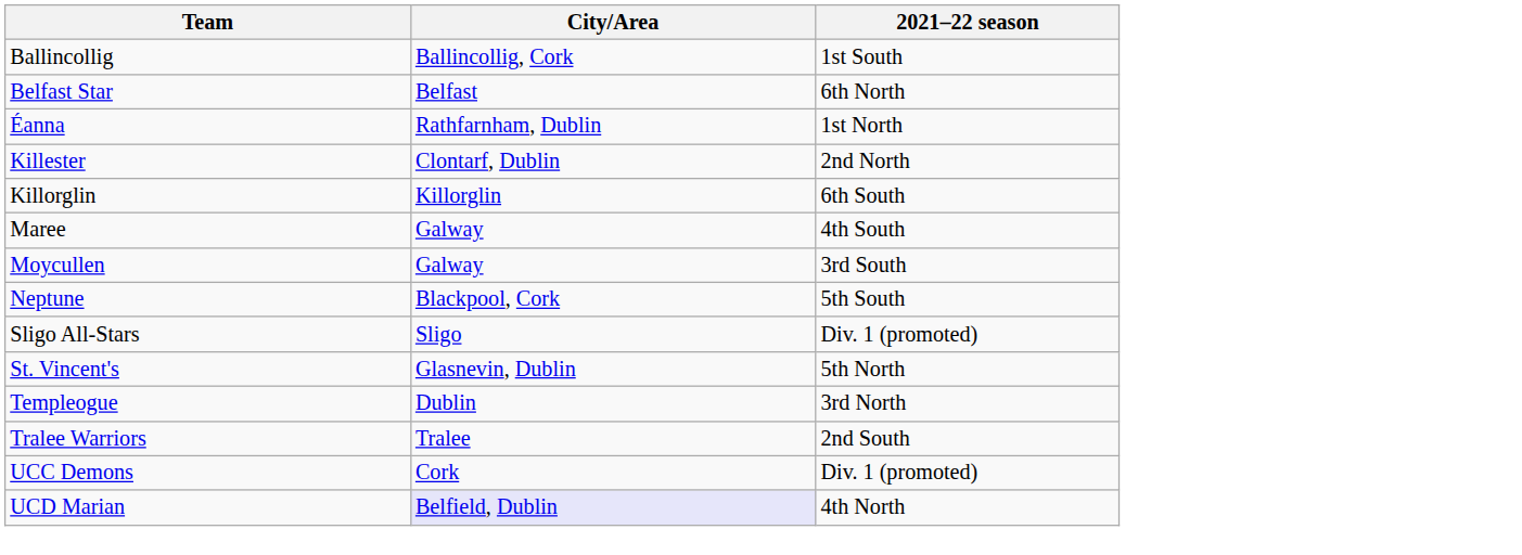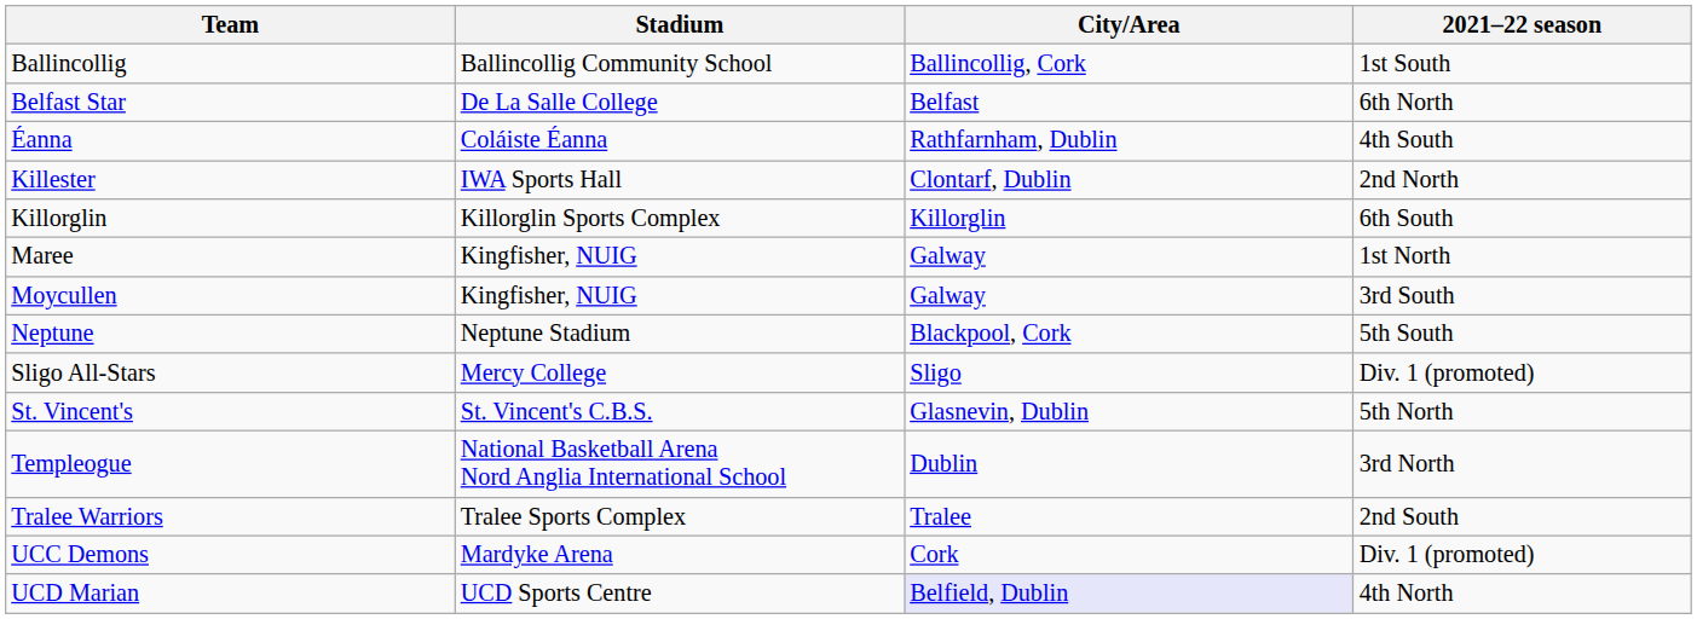 <table class="wikitable">
 <tr>
 <th width=20%>Team</th>
+<th width=20%>Stadium</th>
 <th width=20%>City/Area</th>
 <th width=15%>2021–22 season</th>
 </tr>
 <tr>
 <td>Ballincollig</td>
+<td>Ballincollig Community School</td>
 <td><a href='#'>Ballincollig</a>, <a href='#'>Cork</a></td>
 <td>1st South</td>
 </tr>
 <tr>
 <td><a href='#'>Belfast Star</a></td>
+<td><a href='#'>De La Salle College</a></td>
 <td><a href='#'>Belfast</a></td>
 <td>6th North</td>
 </tr>
 <tr>
 <td><a href='#'>Éanna</a></td>
+<td><a href='#'>Coláiste Éanna</a></td>
 <td><a href='#'>Rathfarnham</a>, <a href='#'>Dublin</a></td>
-<td>1st North</td>
+<td>4th South</td>
 </tr>
 <tr>
 <td><a href='#'>Killester</a></td>
+<td><a href='#'>IWA</a> Sports Hall</td>
 <td><a href='#'>Clontarf</a>, <a href='#'>Dublin</a></td>
 <td>2nd North</td>
 </tr>
 <tr>
 <td>Killorglin</td>
+<td>Killorglin Sports Complex</td>
 <td><a href='#'>Killorglin</a></td>
 <td>6th South</td>
 </tr>
 <tr>
 <td>Maree</td>
+<td>Kingfisher, <a href='#'>NUIG</a></td>
 <td><a href='#'>Galway</a></td>
-<td>4th South</td>
+<td>1st North</td>
 </tr>
 <tr>
 <td><a href='#'>Moycullen</a></td>
+<td>Kingfisher, <a href='#'>NUIG</a></td>
 <td><a href='#'>Galway</a></td>
 <td>3rd South</td>
 </tr>
 <tr>
 <td><a href='#'>Neptune</a></td>
+<td>Neptune Stadium</td>
 <td><a href='#'>Blackpool</a>, <a href='#'>Cork</a></td>
 <td>5th South</td>
 </tr>
 <tr>
 <td>Sligo All-Stars</td>
+<td><a href='#'>Mercy College</a></td>
 <td><a href='#'>Sligo</a></td>
 <td>Div. 1 (promoted)</td>
 </tr>
 <tr>
 <td><a href='#'>St. Vincent's</a></td>
+<td><a href='#'>St. Vincent's C.B.S.</a></td>
 <td><a href='#'>Glasnevin</a>, <a href='#'>Dublin</a></td>
 <td>5th North</td>
 </tr>
 <tr>
 <td><a href='#'>Templeogue</a></td>
+<td><a href='#'>National Basketball Arena</a><br><a href='#'>Nord Anglia International School</a></td>
 <td><a href='#'>Dublin</a></td>
 <td>3rd North</td>
 </tr>
 <tr>
 <td><a href='#'>Tralee Warriors</a></td>
+<td>Tralee Sports Complex</td>
 <td><a href='#'>Tralee</a></td>
 <td>2nd South</td>
 </tr>
 <tr>
 <td><a href='#'>UCC Demons</a></td>
+<td><a href='#'>Mardyke Arena</a></td>
 <td><a href='#'>Cork</a></td>
 <td>Div. 1 (promoted)</td>
 </tr>
 <tr>
 <td><a href='#'>UCD Marian</a></td>
+<td><a href='#'>UCD</a> Sports Centre</td>
 <td style="background: lavender;"><a href='#'>Belfield</a>, <a href='#'>Dublin</a></td>
 <td>4th North</td>
 </tr>
 </table>
